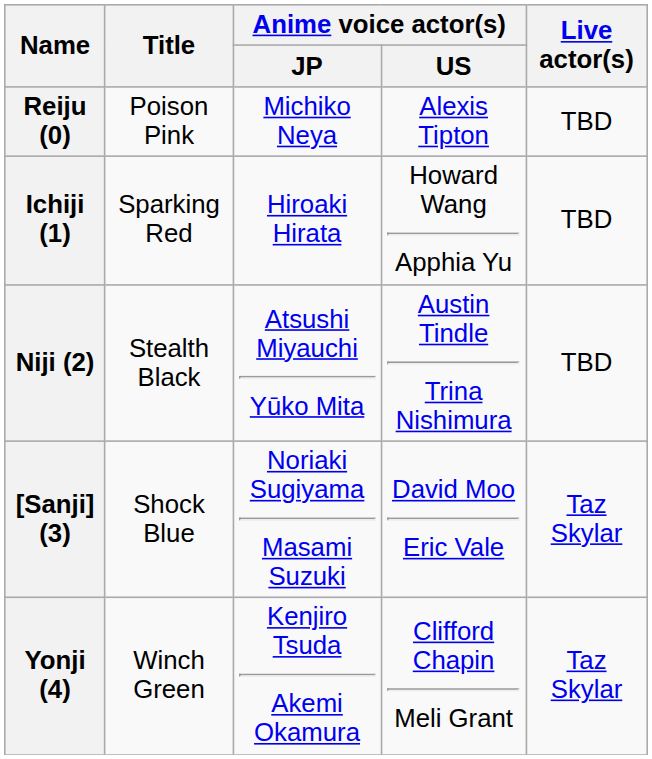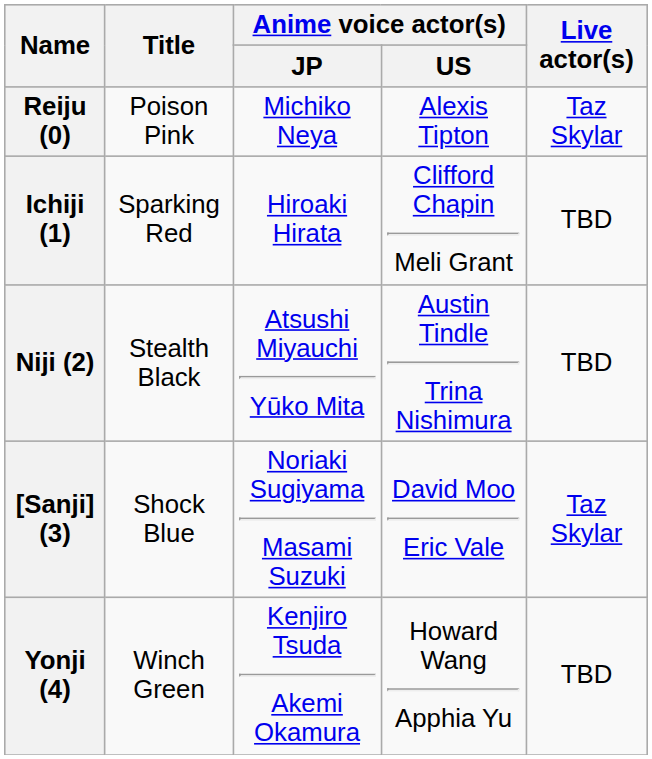 <table class="wikitable floatright mw-collapsible sticky-header" style="text-align: center; width: 25em;">
 <tr>
 <th rowspan="2">Name</th>
 <th rowspan="2">Title</th>
 <th colspan="2"><a href='#'>Anime</a> voice actor(s)</th>
 <th rowspan="2" class="unsortable"><a href='#'>Live</a> actor(s)</th>
 </tr>
 <tr>
 <th>JP</th>
 <th>US</th>
 </tr>
 <tr>
 <th>Reiju (0)</th>
 <td>Poison Pink</td>
 <td><a href='#'>Michiko Neya</a></td>
 <td><a href='#'>Alexis Tipton</a></td>
-<td>TBD</td>
+<td><a href='#'>Taz Skylar</a></td>
 </tr>
 <tr>
 <th>Ichiji (1)</th>
 <td>Sparking Red</td>
 <td><a href='#'>Hiroaki Hirata</a></td>
-<td>Howard Wang<hr>Apphia Yu</td>
+<td><a href='#'>Clifford Chapin</a><hr>Meli Grant</td>
 <td>TBD</td>
 </tr>
 <tr>
 <th>Niji (2)</th>
 <td>Stealth Black</td>
 <td><a href='#'>Atsushi Miyauchi</a><hr><a href='#'>Yūko Mita</a></td>
 <td><a href='#'>Austin Tindle</a><hr><a href='#'>Trina Nishimura</a></td>
 <td>TBD</td>
 </tr>
 <tr>
 <th>[Sanji] (3)</th>
 <td>Shock Blue</td>
 <td><a href='#'>Noriaki Sugiyama</a><hr><a href='#'>Masami Suzuki</a></td>
 <td><a href='#'>David Moo</a><hr><a href='#'>Eric Vale</a></td>
 <td><a href='#'>Taz Skylar</a></td>
 </tr>
 <tr>
 <th>Yonji (4)</th>
 <td>Winch Green</td>
 <td><a href='#'>Kenjiro Tsuda</a><hr><a href='#'>Akemi Okamura</a></td>
-<td><a href='#'>Clifford Chapin</a><hr>Meli Grant</td>
-<td><a href='#'>Taz Skylar</a></td>
+<td>Howard Wang<hr>Apphia Yu</td>
+<td>TBD</td>
 </tr>
 </table>
